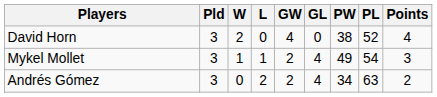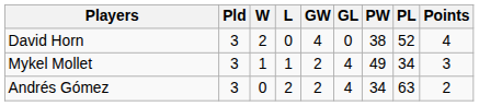 <table class=wikitable style="text-align:center">
 <tr>
 <th width=220>Players</th>
 <th width=20>Pld</th>
 <th width=20>W</th>
 <th width=20>L</th>
 <th width=20>GW</th>
 <th width=20>GL</th>
 <th width=20>PW</th>
 <th width=20>PL</th>
 <th width=50>Points</th>
 </tr>
 <tr>
 <td align=left> David Horn</td>
 <td>3</td>
 <td>2</td>
 <td>0</td>
 <td>4</td>
 <td>0</td>
 <td>38</td>
 <td>52</td>
 <td>4</td>
 </tr>
 <tr>
 <td align=left> Mykel Mollet</td>
 <td>3</td>
 <td>1</td>
 <td>1</td>
 <td>2</td>
 <td>4</td>
 <td>49</td>
-<td>54</td>
+<td>34</td>
 <td>3</td>
 </tr>
 <tr>
 <td align=left> Andrés Gómez</td>
 <td>3</td>
 <td>0</td>
 <td>2</td>
 <td>2</td>
 <td>4</td>
 <td>34</td>
 <td>63</td>
 <td>2</td>
 </tr>
 </table>
